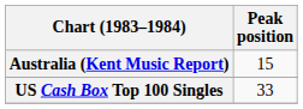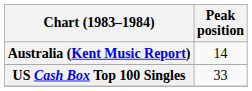 <table class="wikitable sortable plainrowheaders" style="text-align:center">
 <tr>
 <th scope="col">Chart (1983–1984)</th>
 <th scope="col">Peak<br>position</th>
 </tr>
 <tr>
 <th scope="row">Australia (<a href='#'>Kent Music Report</a>)</th>
-<td>15</td>
+<td>14</td>
 </tr>
 <tr>
 </tr>
 <tr>
 </tr>
 <tr>
 </tr>
 <tr>
 </tr>
 <tr>
 </tr>
 <tr>
 </tr>
 <tr>
 </tr>
 <tr>
 </tr>
 <tr>
 </tr>
 <tr>
 </tr>
 <tr>
 </tr>
 <tr>
 <th scope="row">US <em><a href='#'>Cash Box</a></em> Top 100 Singles</th>
 <td>33</td>
 </tr>
 <tr>
 </tr>
 </table>
